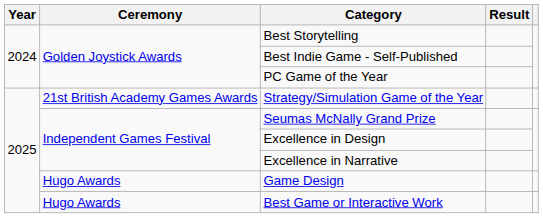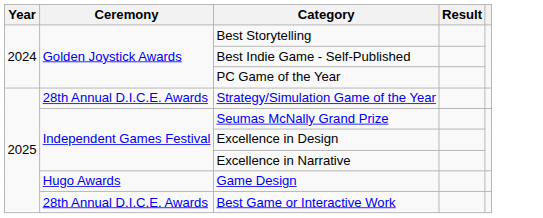 <table class="wikitable plainrowheaders sortable" width="auto">
 <tr>
 <th scope="col">Year</th>
 <th scope="col">Ceremony</th>
 <th scope="col">Category</th>
 <th scope="col">Result</th>
 <th scope="col" class="unsortable"></th>
 </tr>
 <tr>
 <td rowspan="3" style="text-align:center;">2024</td>
 <td rowspan="3"><a href='#'>Golden Joystick Awards</a></td>
 <td>Best Storytelling</td>
 <td></td>
 <td rowspan="3" style="text-align:center;"></td>
 </tr>
 <tr>
 <td>Best Indie Game - Self-Published</td>
 <td></td>
 </tr>
 <tr>
 <td>PC Game of the Year</td>
 <td></td>
 </tr>
 <tr>
 <td rowspan="6" style="text-align:center;">2025</td>
-<td><a href='#'>21st British Academy Games Awards</a></td>
+<td><a href='#'>28th Annual D.I.C.E. Awards</a></td>
 <td><a href='#'>Strategy/Simulation Game of the Year</a></td>
 <td></td>
 <td style="text-align:center;"></td>
 </tr>
 <tr>
 <td rowspan="3"><a href='#'>Independent Games Festival</a></td>
 <td><a href='#'>Seumas McNally Grand Prize</a></td>
 <td></td>
 <td rowspan="3" style="text-align:center;"></td>
 </tr>
 <tr>
 <td>Excellence in Design</td>
 <td></td>
 </tr>
 <tr>
 <td>Excellence in Narrative</td>
 <td></td>
 </tr>
 <tr>
 <td><a href='#'>Hugo Awards</a></td>
 <td><a href='#'>Game Design</a></td>
 <td></td>
 <td align="center"></td>
 </tr>
 <tr>
-<td><a href='#'>Hugo Awards</a></td>
+<td><a href='#'>28th Annual D.I.C.E. Awards</a></td>
 <td><a href='#'>Best Game or Interactive Work</a></td>
 <td></td>
 <td style="text-align:center;"></td>
 </tr>
 </table>
